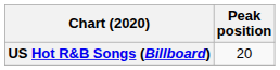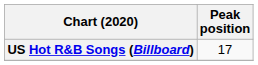 <table class="wikitable sortable plainrowheaders" style="text-align:center">
 <tr>
 <th scope="col">Chart (2020)</th>
 <th scope="col">Peak<br>position</th>
 </tr>
 <tr>
 <th scope="row">US <a href='#'>Hot R&B Songs</a> (<em><a href='#'>Billboard</a></em>)</th>
-<td>20</td>
+<td>17</td>
 </tr>
 <tr>
 </tr>
 </table>
